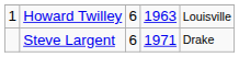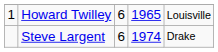 <table class="wikitable">
 <tr>
 </tr>
 <tr>
 <td>1</td>
 <td><a href='#'>Howard Twilley</a></td>
 <td>6</td>
-<td><a href='#'>1963</a></td>
+<td><a href='#'>1965</a></td>
 <td style="font-size:80%;">Louisville</td>
 </tr>
 <tr>
 <td></td>
 <td><a href='#'>Steve Largent</a></td>
 <td>6</td>
-<td><a href='#'>1971</a></td>
+<td><a href='#'>1974</a></td>
 <td style="font-size:80%;">Drake</td>
 </tr>
 </table>
